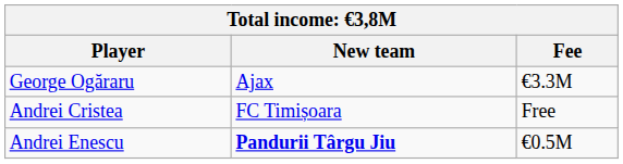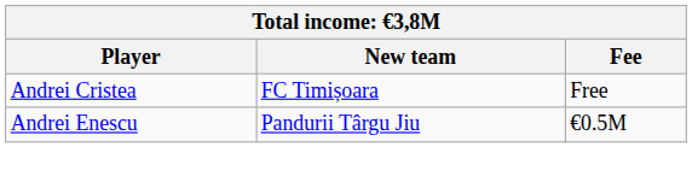 <table class="wikitable collapsible">
 <tr>
 <th colspan="3" width="500">Total income: €3,8M</th>
 </tr>
 <tr>
 <th>Player</th>
 <th>New team</th>
 <th>Fee</th>
 </tr>
 <tr>
-<td> <a href='#'>George Ogăraru</a></td>
-<td> <a href='#'>Ajax</a></td>
-<td>€3.3M</td>
-</tr>
-<tr>
 <td> <a href='#'>Andrei Cristea</a></td>
 <td> <a href='#'>FC Timișoara</a></td>
 <td>Free</td>
 </tr>
 <tr>
 <td> <a href='#'>Andrei Enescu</a></td>
-<td><strong> <a href='#'>Pandurii Târgu Jiu</a></strong></td>
+<td> <a href='#'>Pandurii Târgu Jiu</a></td>
 <td>€0.5M</td>
 </tr>
 </table>
